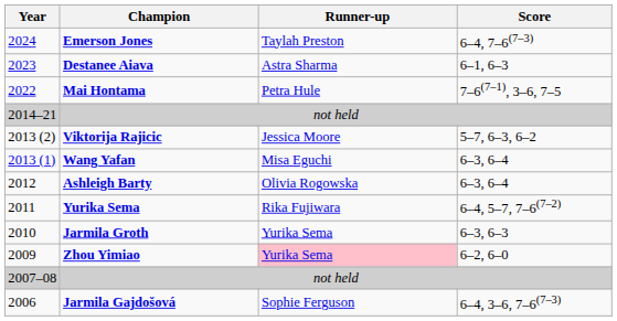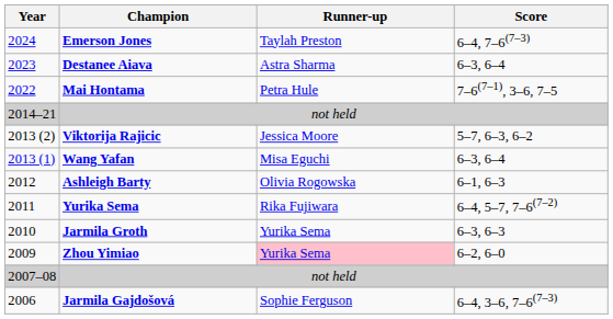 <table class="wikitable" style="font-size:90%">
 <tr>
 <th>Year</th>
 <th width="200">Champion</th>
 <th width="200">Runner-up</th>
 <th width="155">Score</th>
 </tr>
 <tr>
 <td><a href='#'>2024</a></td>
 <td> <strong><a href='#'>Emerson Jones</a></strong></td>
 <td> <a href='#'>Taylah Preston</a></td>
 <td>6–4, 7–6<sup>(7–3)</sup></td>
 </tr>
 <tr>
 <td><a href='#'>2023</a></td>
 <td> <strong><a href='#'>Destanee Aiava</a></strong></td>
 <td> <a href='#'>Astra Sharma</a></td>
-<td>6–1, 6–3</td>
+<td>6–3, 6–4</td>
 </tr>
 <tr>
 <td><a href='#'>2022</a></td>
 <td> <strong><a href='#'>Mai Hontama</a></strong></td>
 <td> <a href='#'>Petra Hule</a></td>
 <td>7–6<sup>(7–1)</sup>, 3–6, 7–5</td>
 </tr>
 <tr>
 <td style="background:#cfcfcf">2014–21</td>
 <td colspan=3 align=center style="background:#cfcfcf"><em>not held</em></td>
 </tr>
 <tr>
 <td>2013 (2)</td>
 <td> <strong><a href='#'>Viktorija Rajicic</a></strong></td>
 <td> <a href='#'>Jessica Moore</a></td>
 <td>5–7, 6–3, 6–2</td>
 </tr>
 <tr>
 <td><a href='#'>2013 (1)</a></td>
 <td> <strong><a href='#'>Wang Yafan</a></strong></td>
 <td> <a href='#'>Misa Eguchi</a></td>
 <td>6–3, 6–4</td>
 </tr>
 <tr>
 <td>2012</td>
 <td> <strong><a href='#'>Ashleigh Barty</a></strong></td>
 <td> <a href='#'>Olivia Rogowska</a></td>
-<td>6–3, 6–4</td>
+<td>6–1, 6–3</td>
 </tr>
 <tr>
 <td>2011</td>
 <td> <strong><a href='#'>Yurika Sema</a></strong></td>
 <td> <a href='#'>Rika Fujiwara</a></td>
 <td>6–4, 5–7, 7–6<sup>(7–2)</sup></td>
 </tr>
 <tr>
 <td>2010</td>
 <td> <strong><a href='#'>Jarmila Groth</a></strong></td>
 <td> <a href='#'>Yurika Sema</a></td>
 <td>6–3, 6–3</td>
 </tr>
 <tr>
 <td>2009</td>
 <td> <strong><a href='#'>Zhou Yimiao</a></strong></td>
 <td style="background: pink;"> <a href='#'>Yurika Sema</a></td>
 <td>6–2, 6–0</td>
 </tr>
 <tr>
 <td style="background:#cfcfcf">2007–08</td>
 <td colspan=3 align=center style="background:#cfcfcf"><em>not held</em></td>
 </tr>
 <tr>
 <td>2006</td>
 <td> <strong><a href='#'>Jarmila Gajdošová</a></strong></td>
 <td> <a href='#'>Sophie Ferguson</a></td>
 <td>6–4, 3–6, 7–6<sup>(7–3)</sup></td>
 </tr>
 </table>
